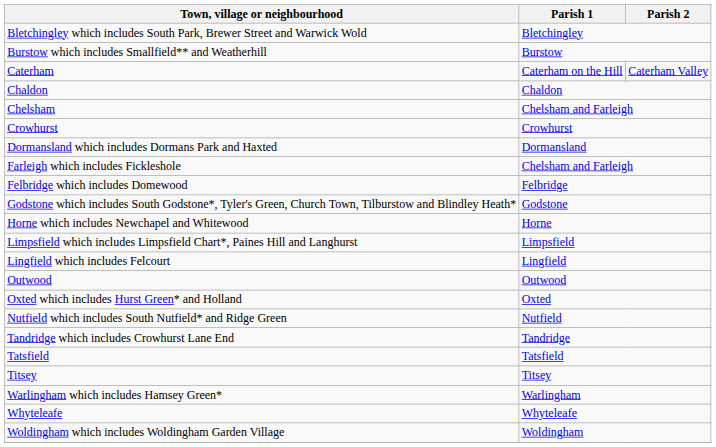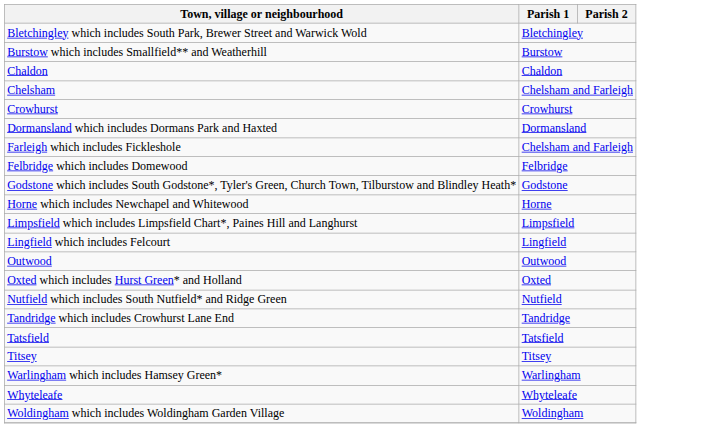 <table class="wikitable">
 <tr>
 <th>Town, village or neighbourhood</th>
 <th>Parish 1</th>
 <th>Parish 2</th>
 </tr>
 <tr>
 <td><a href='#'>Bletchingley</a> which includes South Park, Brewer Street and Warwick Wold</td>
 <td colspan="2"><a href='#'>Bletchingley</a></td>
 </tr>
 <tr>
 <td><a href='#'>Burstow</a> which includes Smallfield** and Weatherhill</td>
 <td colspan="2"><a href='#'>Burstow</a></td>
-</tr>
-<tr>
-<td><a href='#'>Caterham</a></td>
-<td><a href='#'>Caterham on the Hill</a></td>
-<td><a href='#'>Caterham Valley</a></td>
 </tr>
 <tr>
 <td><a href='#'>Chaldon</a></td>
 <td colspan="2"><a href='#'>Chaldon</a></td>
 </tr>
 <tr>
 <td><a href='#'>Chelsham</a></td>
 <td colspan="2"><a href='#'>Chelsham and Farleigh</a></td>
 </tr>
 <tr>
 <td><a href='#'>Crowhurst</a></td>
 <td colspan="2"><a href='#'>Crowhurst</a></td>
 </tr>
 <tr>
 <td><a href='#'>Dormansland</a> which includes Dormans Park and Haxted</td>
 <td colspan="2"><a href='#'>Dormansland</a></td>
 </tr>
 <tr>
 <td><a href='#'>Farleigh</a> which includes Fickleshole</td>
 <td colspan="2"><a href='#'>Chelsham and Farleigh</a></td>
 </tr>
 <tr>
 <td><a href='#'>Felbridge</a> which includes Domewood</td>
 <td colspan="2"><a href='#'>Felbridge</a></td>
 </tr>
 <tr>
 <td><a href='#'>Godstone</a> which includes South Godstone*, Tyler's Green, Church Town, Tilburstow and Blindley Heath*</td>
 <td colspan="2"><a href='#'>Godstone</a></td>
 </tr>
 <tr>
 <td><a href='#'>Horne</a> which includes Newchapel and Whitewood</td>
 <td colspan="2"><a href='#'>Horne</a></td>
 </tr>
 <tr>
 <td><a href='#'>Limpsfield</a> which includes Limpsfield Chart*, Paines Hill and Langhurst</td>
 <td colspan="2"><a href='#'>Limpsfield</a></td>
 </tr>
 <tr>
 <td><a href='#'>Lingfield</a> which includes Felcourt</td>
 <td colspan="2"><a href='#'>Lingfield</a></td>
 </tr>
 <tr>
 <td><a href='#'>Outwood</a></td>
 <td colspan="2"><a href='#'>Outwood</a></td>
 </tr>
 <tr>
 <td><a href='#'>Oxted</a> which includes <a href='#'>Hurst Green</a>* and Holland</td>
 <td colspan="2"><a href='#'>Oxted</a></td>
 </tr>
 <tr>
 <td><a href='#'>Nutfield</a> which includes South Nutfield* and Ridge Green</td>
 <td colspan="2"><a href='#'>Nutfield</a></td>
 </tr>
 <tr>
 <td><a href='#'>Tandridge</a> which includes Crowhurst Lane End</td>
 <td colspan="2"><a href='#'>Tandridge</a></td>
 </tr>
 <tr>
 <td><a href='#'>Tatsfield</a></td>
 <td colspan="2"><a href='#'>Tatsfield</a></td>
 </tr>
 <tr>
 <td><a href='#'>Titsey</a></td>
 <td colspan="2"><a href='#'>Titsey</a></td>
 </tr>
 <tr>
 <td><a href='#'>Warlingham</a> which includes Hamsey Green*</td>
 <td colspan="2"><a href='#'>Warlingham</a></td>
 </tr>
 <tr>
 <td><a href='#'>Whyteleafe</a></td>
 <td colspan="2"><a href='#'>Whyteleafe</a></td>
 </tr>
 <tr>
 <td><a href='#'>Woldingham</a> which includes Woldingham Garden Village</td>
 <td colspan="2"><a href='#'>Woldingham</a></td>
 </tr>
 <tr>
 </tr>
 </table>
